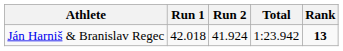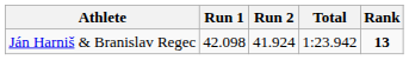 <table class="wikitable" border="1">
 <tr>
 <th>Athlete</th>
 <th>Run 1</th>
 <th>Run 2</th>
 <th>Total</th>
 <th>Rank</th>
 </tr>
 <tr align=center>
 <td align=left><a href='#'>Ján Harniš</a> & Branislav Regec</td>
-<td>42.018</td>
+<td>42.098</td>
 <td>41.924</td>
 <td>1:23.942</td>
 <td><strong>13</strong></td>
 </tr>
 </table>
